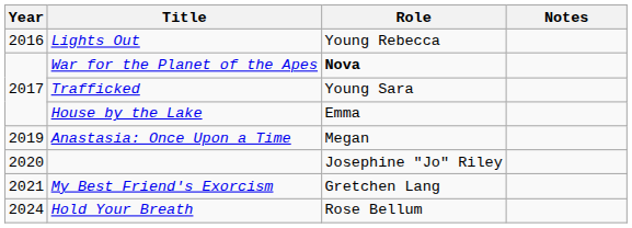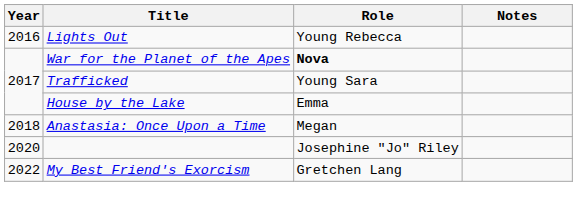 <table class="wikitable sortable">
 <tr>
 <th>Year</th>
 <th>Title</th>
 <th>Role</th>
 <th width="100px">Notes</th>
 </tr>
 <tr>
 <td>2016</td>
 <td><em><a href='#'>Lights Out</a></em></td>
 <td>Young Rebecca</td>
 <td></td>
 </tr>
 <tr>
 <td rowspan="3">2017</td>
 <td><em><a href='#'>War for the Planet of the Apes</a></em></td>
 <td><strong>Nova</strong></td>
 <td></td>
 </tr>
 <tr>
 <td><em><a href='#'>Trafficked</a></em></td>
 <td>Young Sara</td>
 <td></td>
 </tr>
 <tr>
 <td><em><a href='#'>House by the Lake</a></em></td>
 <td>Emma</td>
 <td></td>
 </tr>
 <tr>
-<td>2019</td>
+<td>2018</td>
 <td><em><a href='#'>Anastasia: Once Upon a Time</a></em></td>
 <td>Megan</td>
 <td></td>
 </tr>
 <tr>
 <td>2020</td>
 <td><em></em></td>
 <td>Josephine "Jo" Riley</td>
 <td></td>
 </tr>
 <tr>
-<td>2021</td>
+<td>2022</td>
 <td><em><a href='#'>My Best Friend's Exorcism</a></em></td>
 <td>Gretchen Lang</td>
 <td></td>
 </tr>
-<tr>
-<td>2024</td>
-<td><em><a href='#'>Hold Your Breath</a></em></td>
-<td>Rose Bellum</td>
-<td></td>
-</tr>
 </table>
